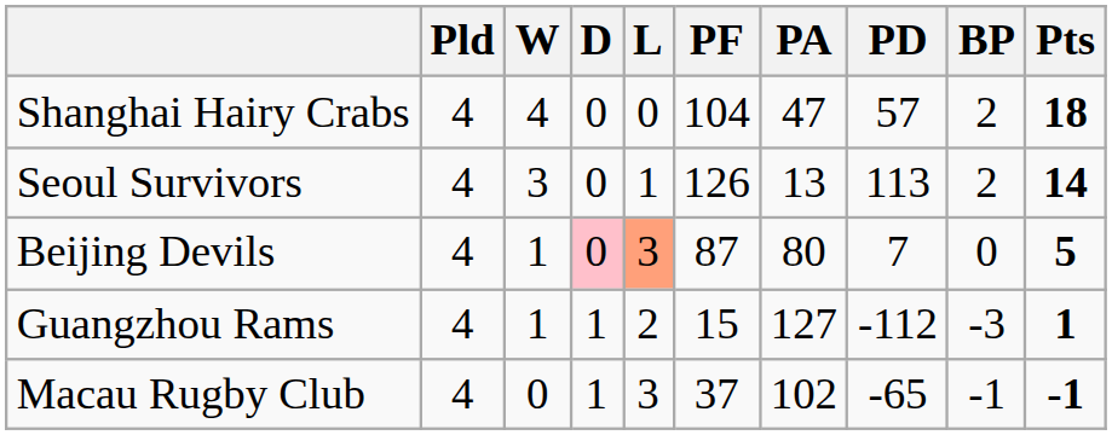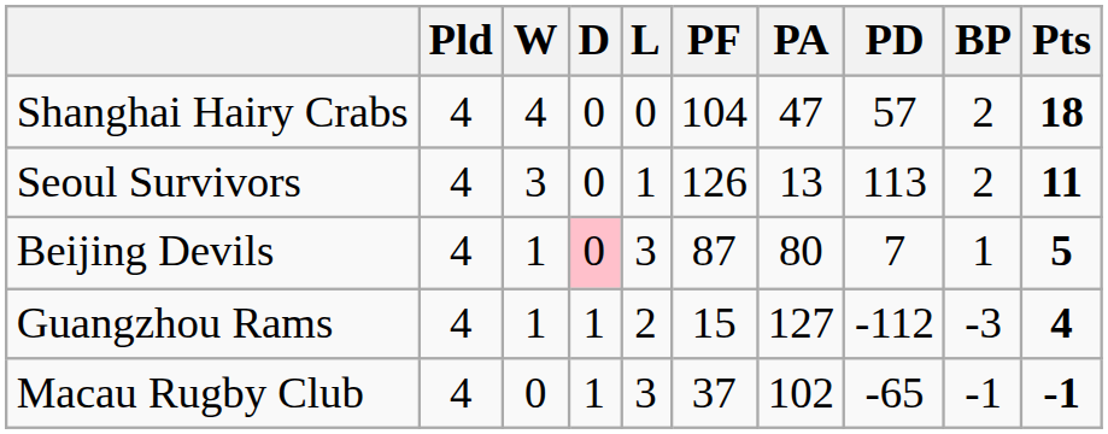 <table class="wikitable" style="text-align:center;">
 <tr>
 <th></th>
 <th>Pld</th>
 <th>W</th>
 <th>D</th>
 <th>L</th>
 <th>PF</th>
 <th>PA</th>
 <th>PD</th>
 <th>BP</th>
 <th>Pts</th>
 </tr>
 <tr>
 <td align=left> Shanghai Hairy Crabs</td>
 <td>4</td>
 <td>4</td>
 <td>0</td>
 <td>0</td>
 <td>104</td>
 <td>47</td>
 <td>57</td>
 <td>2</td>
 <td><strong>18</strong></td>
 </tr>
 <tr>
 <td align=left> Seoul Survivors</td>
 <td>4</td>
 <td>3</td>
 <td>0</td>
 <td>1</td>
 <td>126</td>
 <td>13</td>
 <td>113</td>
 <td>2</td>
-<td><strong>14</strong></td>
+<td><strong>11</strong></td>
 </tr>
 <tr>
 <td align=left> Beijing Devils</td>
 <td>4</td>
 <td>1</td>
 <td style="background: pink;">0</td>
-<td style="background: lightsalmon;">3</td>
+<td>3</td>
 <td>87</td>
 <td>80</td>
 <td>7</td>
-<td>0</td>
+<td>1</td>
 <td><strong>5</strong></td>
 </tr>
 <tr>
 <td align=left> Guangzhou Rams</td>
 <td>4</td>
 <td>1</td>
 <td>1</td>
 <td>2</td>
 <td>15</td>
 <td>127</td>
 <td>-112</td>
 <td>-3</td>
-<td><strong>1</strong></td>
+<td><strong>4</strong></td>
 </tr>
 <tr>
 <td align=left> Macau Rugby Club</td>
 <td>4</td>
 <td>0</td>
 <td>1</td>
 <td>3</td>
 <td>37</td>
 <td>102</td>
 <td>-65</td>
 <td>-1</td>
 <td><strong>-1</strong></td>
 </tr>
 </table>
